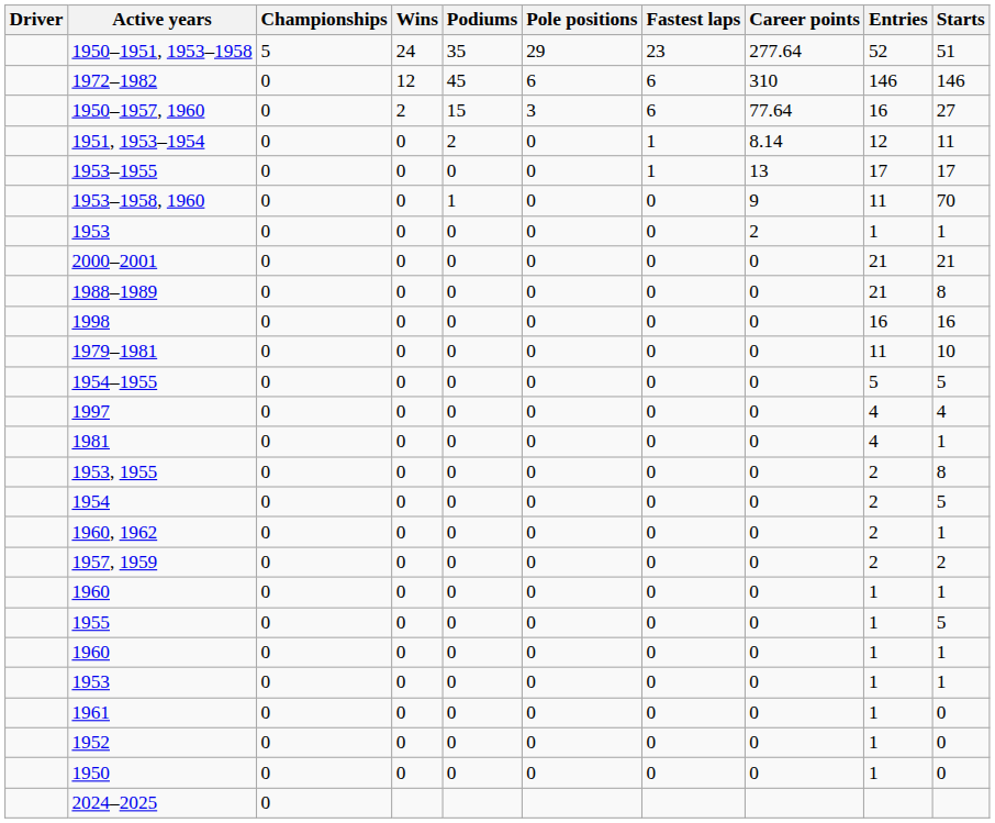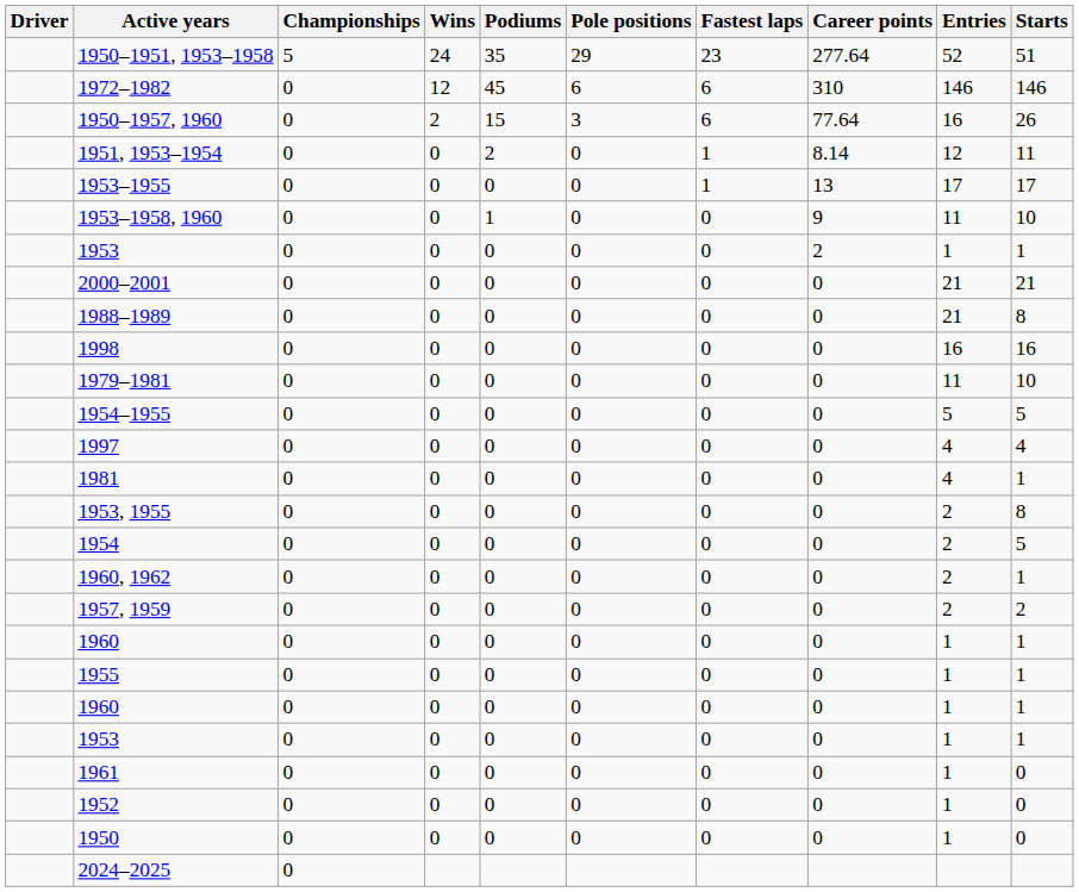 <table class="wikitable sortable">
 <tr>
 <th>Driver</th>
 <th>Active years</th>
 <th>Championships</th>
 <th>Wins</th>
 <th>Podiums</th>
 <th>Pole positions</th>
 <th>Fastest laps</th>
 <th>Career points</th>
 <th>Entries</th>
 <th>Starts</th>
 </tr>
 <tr>
 <td></td>
 <td><a href='#'>1950</a>–<a href='#'>1951</a>, <a href='#'>1953</a>–<a href='#'>1958</a></td>
 <td>5</td>
 <td>24</td>
 <td>35</td>
 <td>29</td>
 <td>23</td>
 <td>277.64</td>
 <td>52</td>
 <td>51</td>
 </tr>
 <tr>
 <td></td>
 <td><a href='#'>1972</a>–<a href='#'>1982</a></td>
 <td>0</td>
 <td>12</td>
 <td>45</td>
 <td>6</td>
 <td>6</td>
 <td>310</td>
 <td>146</td>
 <td>146</td>
 </tr>
 <tr>
 <td></td>
 <td><a href='#'>1950</a>–<a href='#'>1957</a>, <a href='#'>1960</a></td>
 <td>0</td>
 <td>2</td>
 <td>15</td>
 <td>3</td>
 <td>6</td>
 <td>77.64</td>
 <td>16</td>
-<td>27</td>
+<td>26</td>
 </tr>
 <tr>
 <td></td>
 <td><a href='#'>1951</a>, <a href='#'>1953</a>–<a href='#'>1954</a></td>
 <td>0</td>
 <td>0</td>
 <td>2</td>
 <td>0</td>
 <td>1</td>
 <td>8.14</td>
 <td>12</td>
 <td>11</td>
 </tr>
 <tr>
 <td></td>
 <td><a href='#'>1953</a>–<a href='#'>1955</a></td>
 <td>0</td>
 <td>0</td>
 <td>0</td>
 <td>0</td>
 <td>1</td>
 <td>13</td>
 <td>17</td>
 <td>17</td>
 </tr>
 <tr>
 <td></td>
 <td><a href='#'>1953</a>–<a href='#'>1958</a>, <a href='#'>1960</a></td>
 <td>0</td>
 <td>0</td>
 <td>1</td>
 <td>0</td>
 <td>0</td>
 <td>9</td>
 <td>11</td>
-<td>70</td>
+<td>10</td>
 </tr>
 <tr>
 <td></td>
 <td><a href='#'>1953</a></td>
 <td>0</td>
 <td>0</td>
 <td>0</td>
 <td>0</td>
 <td>0</td>
 <td>2</td>
 <td>1</td>
 <td>1</td>
 </tr>
 <tr>
 <td></td>
 <td><a href='#'>2000</a>–<a href='#'>2001</a></td>
 <td>0</td>
 <td>0</td>
 <td>0</td>
 <td>0</td>
 <td>0</td>
 <td>0</td>
 <td>21</td>
 <td>21</td>
 </tr>
 <tr>
 <td></td>
 <td><a href='#'>1988</a>–<a href='#'>1989</a></td>
 <td>0</td>
 <td>0</td>
 <td>0</td>
 <td>0</td>
 <td>0</td>
 <td>0</td>
 <td>21</td>
 <td>8</td>
 </tr>
 <tr>
 <td></td>
 <td><a href='#'>1998</a></td>
 <td>0</td>
 <td>0</td>
 <td>0</td>
 <td>0</td>
 <td>0</td>
 <td>0</td>
 <td>16</td>
 <td>16</td>
 </tr>
 <tr>
 <td></td>
 <td><a href='#'>1979</a>–<a href='#'>1981</a></td>
 <td>0</td>
 <td>0</td>
 <td>0</td>
 <td>0</td>
 <td>0</td>
 <td>0</td>
 <td>11</td>
 <td>10</td>
 </tr>
 <tr>
 <td></td>
 <td><a href='#'>1954</a>–<a href='#'>1955</a></td>
 <td>0</td>
 <td>0</td>
 <td>0</td>
 <td>0</td>
 <td>0</td>
 <td>0</td>
 <td>5</td>
 <td>5</td>
 </tr>
 <tr>
 <td></td>
 <td><a href='#'>1997</a></td>
 <td>0</td>
 <td>0</td>
 <td>0</td>
 <td>0</td>
 <td>0</td>
 <td>0</td>
 <td>4</td>
 <td>4</td>
 </tr>
 <tr>
 <td></td>
 <td><a href='#'>1981</a></td>
 <td>0</td>
 <td>0</td>
 <td>0</td>
 <td>0</td>
 <td>0</td>
 <td>0</td>
 <td>4</td>
 <td>1</td>
 </tr>
 <tr>
 <td></td>
 <td><a href='#'>1953</a>, <a href='#'>1955</a></td>
 <td>0</td>
 <td>0</td>
 <td>0</td>
 <td>0</td>
 <td>0</td>
 <td>0</td>
 <td>2</td>
 <td>8</td>
 </tr>
 <tr>
 <td></td>
 <td><a href='#'>1954</a></td>
 <td>0</td>
 <td>0</td>
 <td>0</td>
 <td>0</td>
 <td>0</td>
 <td>0</td>
 <td>2</td>
 <td>5</td>
 </tr>
 <tr>
 <td></td>
 <td><a href='#'>1960</a>, <a href='#'>1962</a></td>
 <td>0</td>
 <td>0</td>
 <td>0</td>
 <td>0</td>
 <td>0</td>
 <td>0</td>
 <td>2</td>
 <td>1</td>
 </tr>
 <tr>
 <td></td>
 <td><a href='#'>1957</a>, <a href='#'>1959</a></td>
 <td>0</td>
 <td>0</td>
 <td>0</td>
 <td>0</td>
 <td>0</td>
 <td>0</td>
 <td>2</td>
 <td>2</td>
 </tr>
 <tr>
 <td></td>
 <td><a href='#'>1960</a></td>
 <td>0</td>
 <td>0</td>
 <td>0</td>
 <td>0</td>
 <td>0</td>
 <td>0</td>
 <td>1</td>
 <td>1</td>
 </tr>
 <tr>
 <td></td>
 <td><a href='#'>1955</a></td>
 <td>0</td>
 <td>0</td>
 <td>0</td>
 <td>0</td>
 <td>0</td>
 <td>0</td>
 <td>1</td>
-<td>5</td>
+<td>1</td>
 </tr>
 <tr>
 <td></td>
 <td><a href='#'>1960</a></td>
 <td>0</td>
 <td>0</td>
 <td>0</td>
 <td>0</td>
 <td>0</td>
 <td>0</td>
 <td>1</td>
 <td>1</td>
 </tr>
 <tr>
 <td></td>
 <td><a href='#'>1953</a></td>
 <td>0</td>
 <td>0</td>
 <td>0</td>
 <td>0</td>
 <td>0</td>
 <td>0</td>
 <td>1</td>
 <td>1</td>
 </tr>
 <tr>
 <td></td>
 <td><a href='#'>1961</a></td>
 <td>0</td>
 <td>0</td>
 <td>0</td>
 <td>0</td>
 <td>0</td>
 <td>0</td>
 <td>1</td>
 <td>0</td>
 </tr>
 <tr>
 <td></td>
 <td><a href='#'>1952</a></td>
 <td>0</td>
 <td>0</td>
 <td>0</td>
 <td>0</td>
 <td>0</td>
 <td>0</td>
 <td>1</td>
 <td>0</td>
 </tr>
 <tr>
 <td></td>
 <td><a href='#'>1950</a></td>
 <td>0</td>
 <td>0</td>
 <td>0</td>
 <td>0</td>
 <td>0</td>
 <td>0</td>
 <td>1</td>
 <td>0</td>
 </tr>
 <tr>
 <td></td>
 <td><a href='#'>2024</a>–<a href='#'>2025</a></td>
 <td>0</td>
 <td></td>
 <td></td>
 <td></td>
 <td></td>
 <td></td>
 <td></td>
 <td></td>
 </tr>
 </table>
